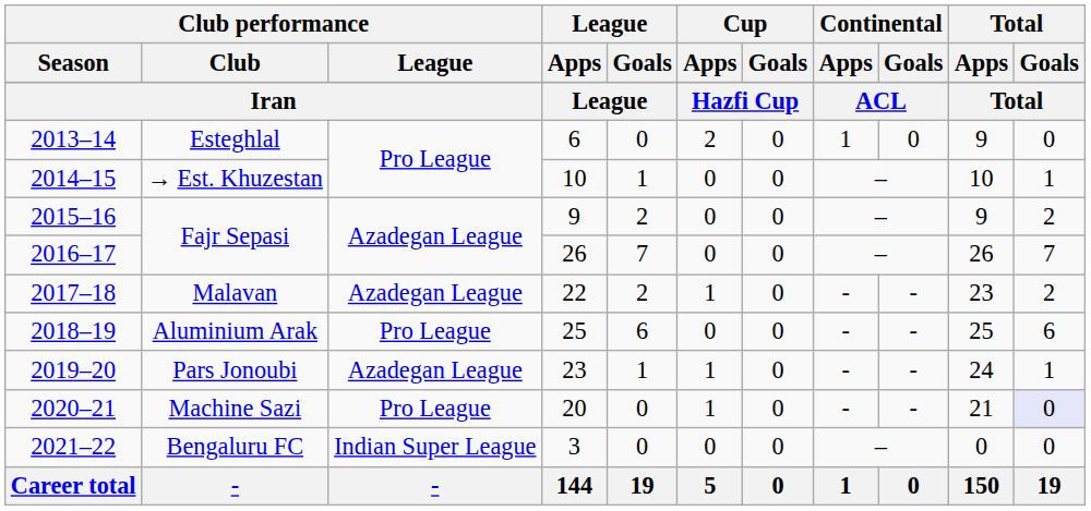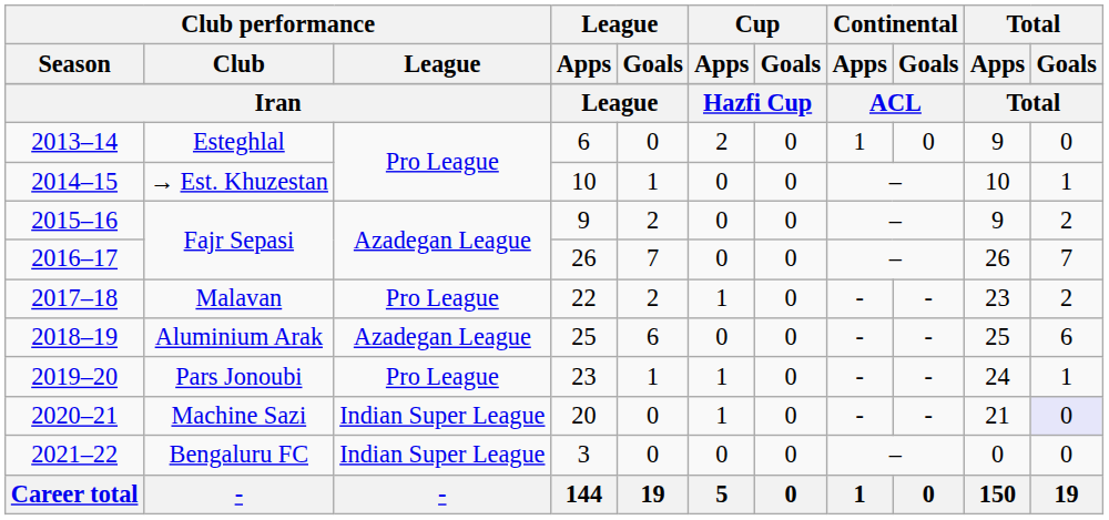 <table class="wikitable" style="text-align:center">
 <tr>
 <th colspan=3>Club performance</th>
 <th colspan=2>League</th>
 <th colspan=2>Cup</th>
 <th colspan=2>Continental</th>
 <th colspan=2>Total</th>
 </tr>
 <tr>
 <th>Season</th>
 <th>Club</th>
 <th>League</th>
 <th>Apps</th>
 <th>Goals</th>
 <th>Apps</th>
 <th>Goals</th>
 <th>Apps</th>
 <th>Goals</th>
 <th>Apps</th>
 <th>Goals</th>
 </tr>
 <tr>
 </tr>
 <tr>
 <th colspan=3>Iran</th>
 <th colspan=2>League</th>
 <th colspan=2><a href='#'>Hazfi Cup</a></th>
 <th colspan=2><a href='#'>ACL</a></th>
 <th colspan=2>Total</th>
 </tr>
 <tr>
 <td><a href='#'>2013–14</a></td>
 <td rowspan=1><a href='#'>Esteghlal</a></td>
 <td rowspan=2><a href='#'>Pro League</a></td>
 <td>6</td>
 <td>0</td>
 <td>2</td>
 <td>0</td>
 <td>1</td>
 <td>0</td>
 <td>9</td>
 <td>0</td>
 </tr>
 <tr>
 <td><a href='#'>2014–15</a></td>
 <td rowspan=1>→ <a href='#'>Est. Khuzestan</a></td>
 <td>10</td>
 <td>1</td>
 <td>0</td>
 <td>0</td>
 <td colspan=2>–</td>
 <td>10</td>
 <td>1</td>
 </tr>
 <tr>
 <td><a href='#'>2015–16</a></td>
 <td rowspan=2><a href='#'>Fajr Sepasi</a></td>
 <td rowspan=2><a href='#'>Azadegan League</a></td>
 <td>9</td>
 <td>2</td>
 <td>0</td>
 <td>0</td>
 <td colspan=2>–</td>
 <td>9</td>
 <td>2</td>
 </tr>
 <tr>
 <td><a href='#'>2016–17</a></td>
 <td>26</td>
 <td>7</td>
 <td>0</td>
 <td>0</td>
 <td colspan=2>–</td>
 <td>26</td>
 <td>7</td>
 </tr>
 <tr>
 <td><a href='#'>2017–18</a></td>
 <td rowspan=1><a href='#'>Malavan</a></td>
-<td rowspan=1><a href='#'>Azadegan League</a></td>
+<td rowspan=1><a href='#'>Pro League</a></td>
 <td>22</td>
 <td>2</td>
 <td>1</td>
 <td>0</td>
 <td>-</td>
 <td>-</td>
 <td>23</td>
 <td>2</td>
 </tr>
 <tr>
 <td><a href='#'>2018–19</a></td>
 <td rowspan=1><a href='#'>Aluminium Arak</a></td>
-<td rowspan=1><a href='#'>Pro League</a></td>
+<td rowspan=1><a href='#'>Azadegan League</a></td>
 <td>25</td>
 <td>6</td>
 <td>0</td>
 <td>0</td>
 <td>-</td>
 <td>-</td>
 <td>25</td>
 <td>6</td>
 </tr>
 <tr>
 <td><a href='#'>2019–20</a></td>
 <td rowspan=1><a href='#'>Pars Jonoubi</a></td>
-<td rowspan=1><a href='#'>Azadegan League</a></td>
+<td rowspan=1><a href='#'>Pro League</a></td>
 <td>23</td>
 <td>1</td>
 <td>1</td>
 <td>0</td>
 <td>-</td>
 <td>-</td>
 <td>24</td>
 <td>1</td>
 </tr>
 <tr>
 <td><a href='#'>2020–21</a></td>
 <td rowspan=1><a href='#'>Machine Sazi</a></td>
-<td rowspan=1><a href='#'>Pro League</a></td>
+<td rowspan=1><a href='#'>Indian Super League</a></td>
 <td>20</td>
 <td>0</td>
 <td>1</td>
 <td>0</td>
 <td>-</td>
 <td>-</td>
 <td>21</td>
 <td style="background: lavender;">0</td>
 </tr>
 <tr>
 <td><a href='#'>2021–22</a></td>
 <td rowspan=1><a href='#'>Bengaluru FC</a></td>
 <td rowspan=1><a href='#'>Indian Super League</a></td>
 <td>3</td>
 <td>0</td>
 <td>0</td>
 <td>0</td>
 <td colspan=2>–</td>
 <td>0</td>
 <td 0>0</td>
 </tr>
 <tr>
 <th><a href='#'>Career total</a></th>
 <th rowspan=1><a href='#'>-</a></th>
 <th rowspan=1><a href='#'>-</a></th>
 <th>144</th>
 <th>19</th>
 <th>5</th>
 <th>0</th>
 <th>1</th>
 <th>0</th>
 <th>150</th>
 <th>19</th>
 </tr>
 </table>
